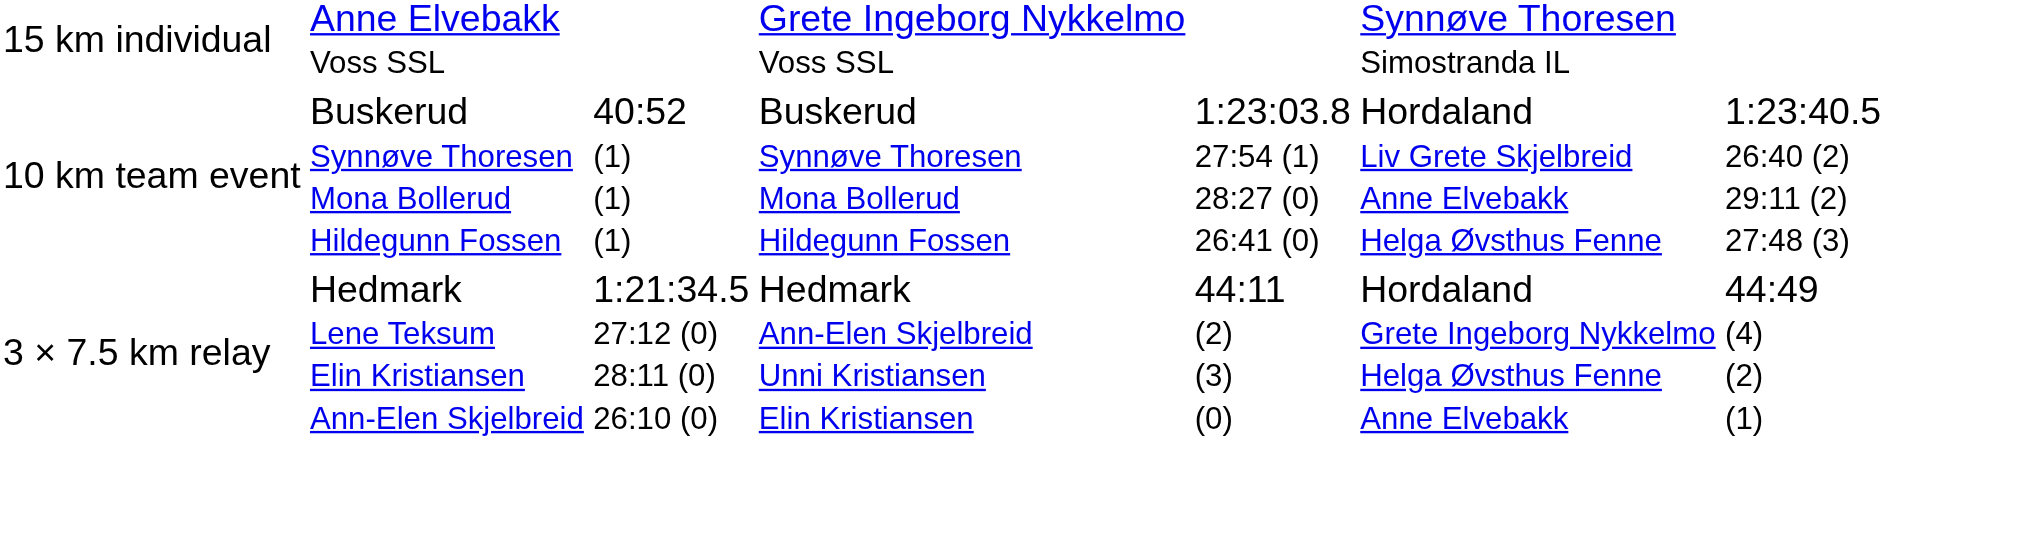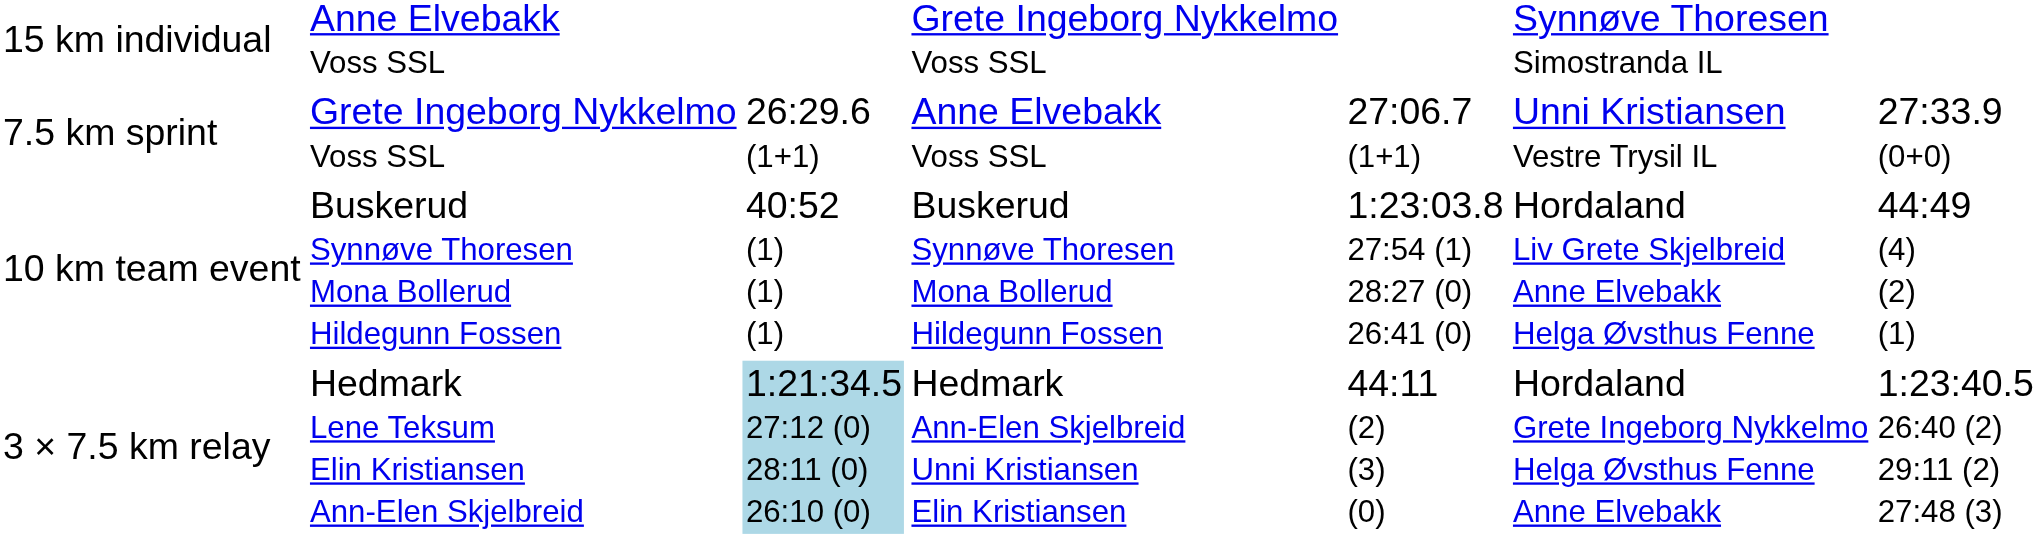 <table>
 <tr>
 <td>15 km individual</td>
 <td><a href='#'>Anne Elvebakk</a><br><small>Voss SSL</small></td>
 <td></td>
 <td><a href='#'>Grete Ingeborg Nykkelmo</a><br><small>Voss SSL</small></td>
 <td></td>
 <td><a href='#'>Synnøve Thoresen</a><br><small>Simostranda IL</small></td>
 <td></td>
 </tr>
 <tr>
+<td>7.5 km sprint</td>
+<td><a href='#'>Grete Ingeborg Nykkelmo</a><br><small>Voss SSL</small></td>
+<td>26:29.6<br><small>(1+1)</small></td>
+<td><a href='#'>Anne Elvebakk</a><br><small>Voss SSL</small></td>
+<td>27:06.7<br><small>(1+1)</small></td>
+<td><a href='#'>Unni Kristiansen</a><br><small>Vestre Trysil IL</small></td>
+<td>27:33.9<br><small>(0+0)</small></td>
+</tr>
+<tr>
 <td>10 km team event</td>
 <td>Buskerud<br><small><a href='#'>Synnøve Thoresen</a><br><a href='#'>Mona Bollerud</a><br><a href='#'>Hildegunn Fossen</a></small></td>
 <td>40:52<br><small>(1)<br>(1)<br>(1)</small></td>
 <td>Buskerud<br><small><a href='#'>Synnøve Thoresen</a><br><a href='#'>Mona Bollerud</a><br><a href='#'>Hildegunn Fossen</a></small></td>
 <td>1:23:03.8<br><small>27:54 (1)<br>28:27 (0)<br>26:41 (0)</small></td>
 <td>Hordaland<br><small><a href='#'>Liv Grete Skjelbreid</a><br><a href='#'>Anne Elvebakk</a><br><a href='#'>Helga Øvsthus Fenne</a></small></td>
-<td>1:23:40.5<br><small>26:40 (2)<br>29:11 (2)<br>27:48 (3)</small></td>
+<td>44:49<br><small>(4)<br>(2)<br>(1)</small></td>
 </tr>
 <tr>
 <td>3 × 7.5 km relay</td>
 <td>Hedmark<br><small><a href='#'>Lene Teksum</a><br><a href='#'>Elin Kristiansen</a><br><a href='#'>Ann-Elen Skjelbreid</a></small></td>
-<td>1:21:34.5<br><small>27:12 (0)<br>28:11 (0)<br>26:10 (0)</small></td>
+<td style="background: lightblue;">1:21:34.5<br><small>27:12 (0)<br>28:11 (0)<br>26:10 (0)</small></td>
 <td>Hedmark<br><small><a href='#'>Ann-Elen Skjelbreid</a><br><a href='#'>Unni Kristiansen</a><br><a href='#'>Elin Kristiansen</a></small></td>
 <td>44:11<br><small>(2)<br>(3)<br>(0)</small></td>
 <td>Hordaland<br><small><a href='#'>Grete Ingeborg Nykkelmo</a><br><a href='#'>Helga Øvsthus Fenne</a><br><a href='#'>Anne Elvebakk</a></small></td>
-<td>44:49<br><small>(4)<br>(2)<br>(1)</small></td>
+<td>1:23:40.5<br><small>26:40 (2)<br>29:11 (2)<br>27:48 (3)</small></td>
 </tr>
 </table>
